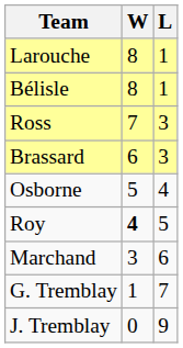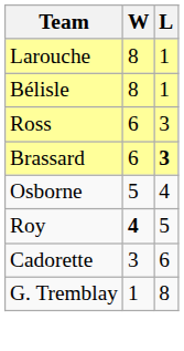 <table class="wikitable" border="1">
 <tr>
 <th>Team</th>
 <th>W</th>
 <th>L</th>
 </tr>
 <tr bgcolor="#ffff9a">
 <td>Larouche</td>
 <td>8</td>
 <td>1</td>
 </tr>
 <tr bgcolor="#ffff9a">
 <td>Bélisle</td>
 <td>8</td>
 <td>1</td>
 </tr>
 <tr bgcolor="#ffff9a">
 <td>Ross</td>
-<td>7</td>
+<td>6</td>
 <td>3</td>
 </tr>
 <tr bgcolor="#ffff9a">
 <td>Brassard</td>
 <td>6</td>
-<td>3</td>
+<td><strong>3</strong></td>
 </tr>
 <tr>
 <td>Osborne</td>
 <td>5</td>
 <td>4</td>
 </tr>
 <tr>
 <td>Roy</td>
 <td><strong>4</strong></td>
 <td>5</td>
 </tr>
 <tr>
-<td>Marchand</td>
+<td>Cadorette</td>
 <td>3</td>
 <td>6</td>
 </tr>
 <tr>
 <td>G. Tremblay</td>
 <td>1</td>
-<td>7</td>
-</tr>
-<tr>
-<td>J. Tremblay</td>
-<td>0</td>
-<td>9</td>
+<td>8</td>
 </tr>
 </table>
